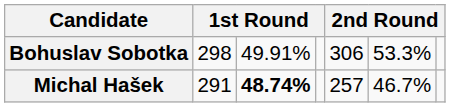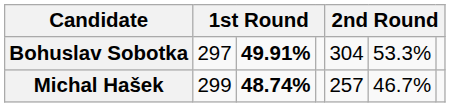 <table class="wikitable">
 <tr>
 <th>Candidate</th>
 <th colspan=3>1st Round</th>
 <th colspan=3>2nd Round</th>
 </tr>
 <tr>
 <th>Bohuslav Sobotka</th>
-<td>298</td>
-<td>49.91%</td>
+<td>297</td>
+<td><strong>49.91%</strong></td>
 <td></td>
-<td>306</td>
+<td>304</td>
 <td>53.3%</td>
 <td></td>
 </tr>
 <tr>
 <th>Michal Hašek</th>
-<td>291</td>
+<td>299</td>
 <td><strong>48.74%</strong></td>
 <td></td>
 <td>257</td>
 <td>46.7%</td>
 <td></td>
 </tr>
 </table>
